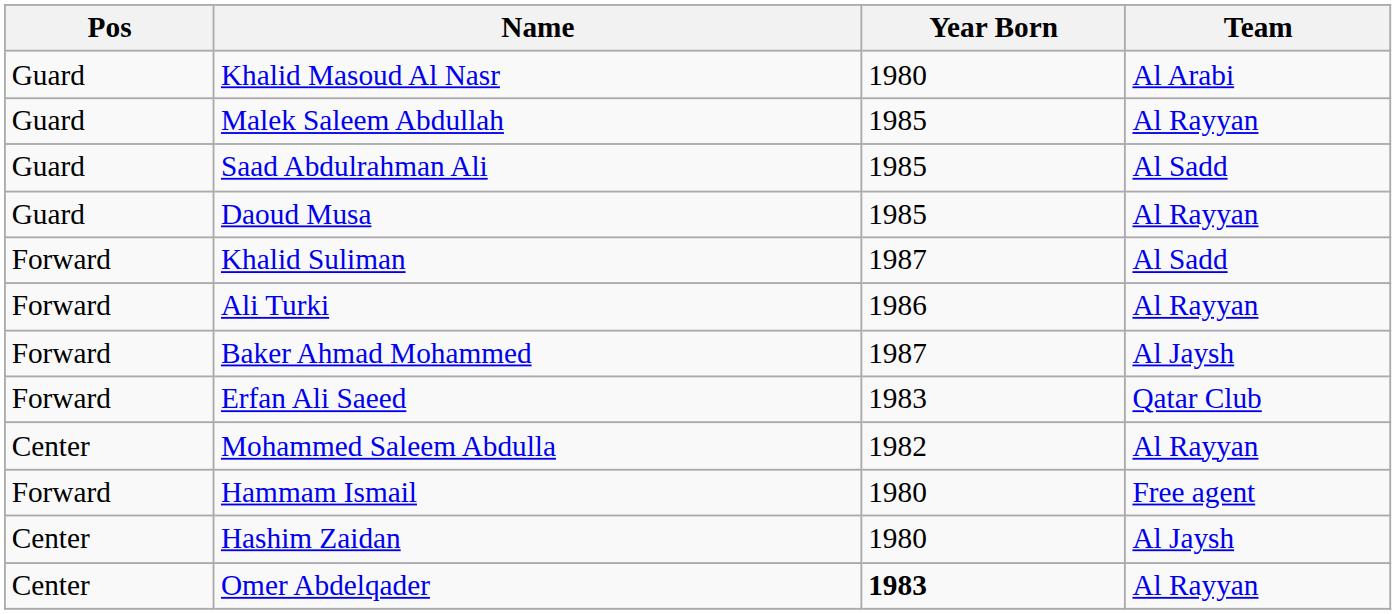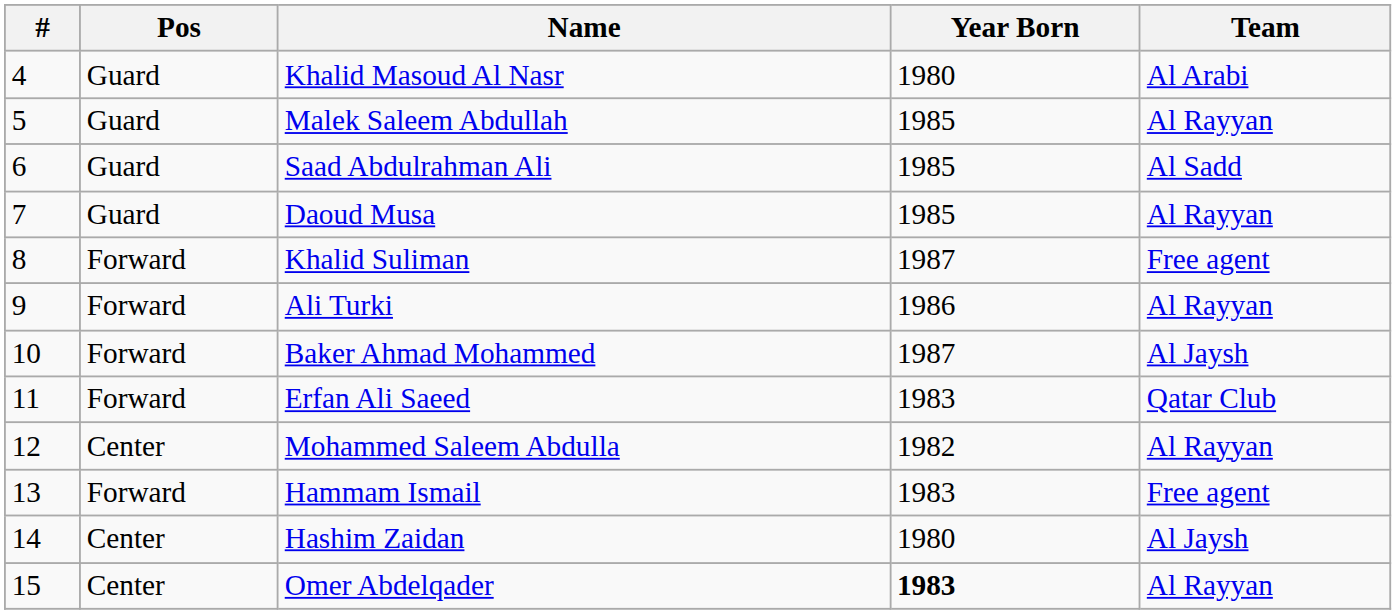 <table class="wikitable" width=60%>
 <tr>
+<th>#</th>
 <th>Pos</th>
 <th>Name</th>
 <th>Year Born</th>
 <th>Team</th>
 </tr>
 <tr>
+<td>4</td>
 <td>Guard</td>
 <td><a href='#'>Khalid Masoud Al Nasr</a></td>
 <td>1980</td>
 <td> <a href='#'>Al Arabi</a></td>
 </tr>
 <tr>
+<td>5</td>
 <td>Guard</td>
 <td><a href='#'>Malek Saleem Abdullah</a></td>
 <td>1985</td>
 <td> <a href='#'>Al Rayyan</a></td>
 </tr>
 <tr>
+<td>6</td>
 <td>Guard</td>
 <td><a href='#'>Saad Abdulrahman Ali</a></td>
 <td>1985</td>
 <td> <a href='#'>Al Sadd</a></td>
 </tr>
 <tr>
+<td>7</td>
 <td>Guard</td>
 <td><a href='#'>Daoud Musa</a></td>
 <td>1985</td>
 <td> <a href='#'>Al Rayyan</a></td>
 </tr>
 <tr>
+<td>8</td>
 <td>Forward</td>
 <td><a href='#'>Khalid Suliman</a></td>
 <td>1987</td>
-<td> <a href='#'>Al Sadd</a></td>
+<td><a href='#'>Free agent</a></td>
 </tr>
 <tr>
+<td>9</td>
 <td>Forward</td>
 <td><a href='#'>Ali Turki</a></td>
 <td>1986</td>
 <td> <a href='#'>Al Rayyan</a></td>
 </tr>
 <tr>
+<td>10</td>
 <td>Forward</td>
 <td><a href='#'>Baker Ahmad Mohammed</a></td>
 <td>1987</td>
 <td> <a href='#'>Al Jaysh</a></td>
 </tr>
 <tr>
+<td>11</td>
 <td>Forward</td>
 <td><a href='#'>Erfan Ali Saeed</a></td>
 <td>1983</td>
 <td> <a href='#'>Qatar Club</a></td>
 </tr>
 <tr>
+<td>12</td>
 <td>Center</td>
 <td><a href='#'>Mohammed Saleem Abdulla</a></td>
 <td>1982</td>
 <td> <a href='#'>Al Rayyan</a></td>
 </tr>
 <tr>
+<td>13</td>
 <td>Forward</td>
 <td><a href='#'>Hammam Ismail</a></td>
-<td>1980</td>
+<td>1983</td>
 <td><a href='#'>Free agent</a></td>
 </tr>
 <tr>
+<td>14</td>
 <td>Center</td>
 <td><a href='#'>Hashim Zaidan</a></td>
 <td>1980</td>
 <td> <a href='#'>Al Jaysh</a></td>
 </tr>
 <tr>
+<td>15</td>
 <td>Center</td>
 <td><a href='#'>Omer Abdelqader</a></td>
 <td><strong>1983</strong></td>
 <td> <a href='#'>Al Rayyan</a></td>
 </tr>
 </table>
